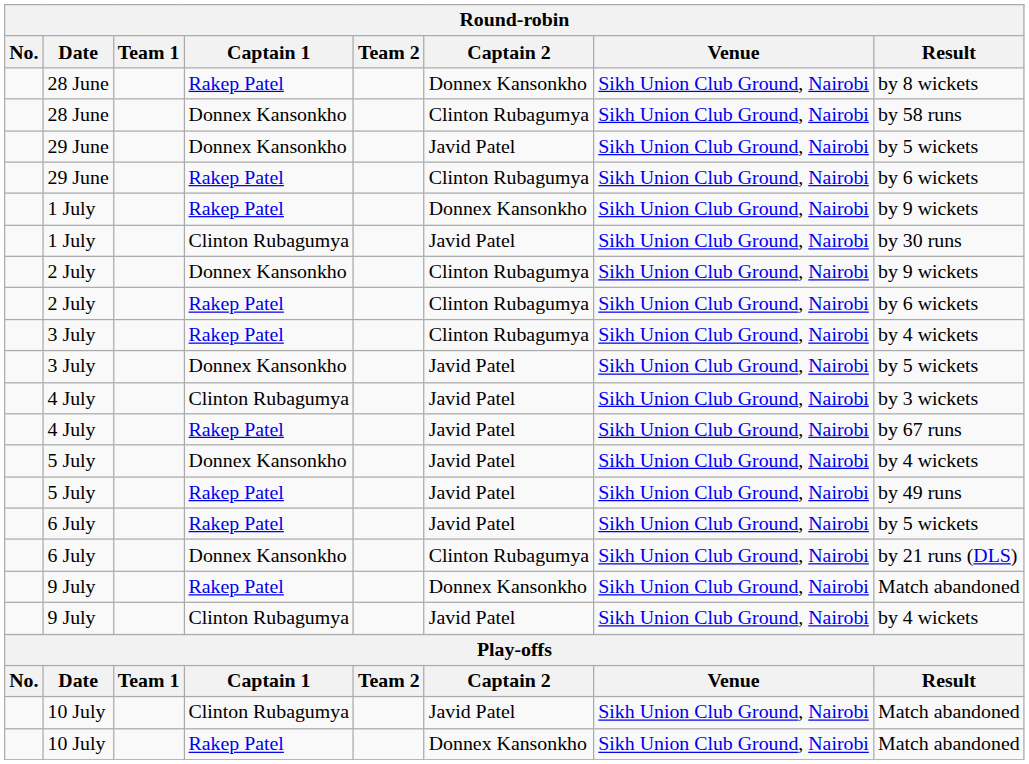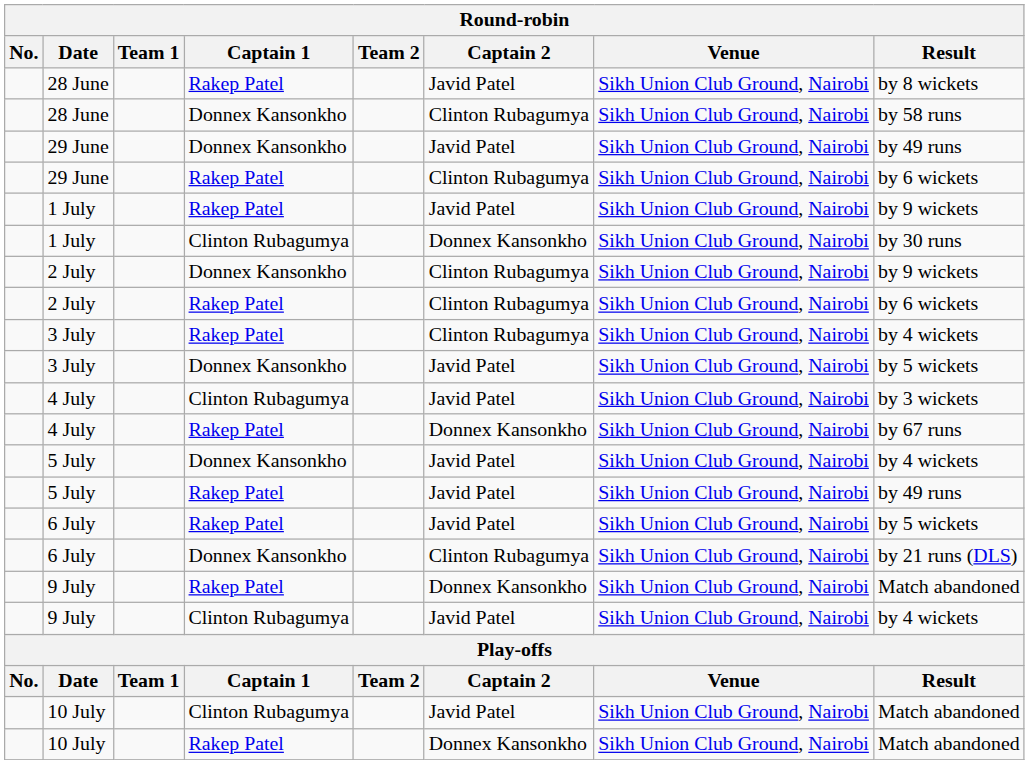 <table class="wikitable">
 <tr>
 <th colspan="9">Round-robin</th>
 </tr>
 <tr>
 <th>No.</th>
 <th>Date</th>
 <th>Team 1</th>
 <th>Captain 1</th>
 <th>Team 2</th>
 <th>Captain 2</th>
 <th>Venue</th>
 <th>Result</th>
 </tr>
 <tr>
 <td></td>
 <td>28 June</td>
 <td></td>
 <td><a href='#'>Rakep Patel</a></td>
 <td></td>
-<td>Donnex Kansonkho</td>
+<td>Javid Patel</td>
 <td><a href='#'>Sikh Union Club Ground</a>, <a href='#'>Nairobi</a></td>
 <td> by 8 wickets</td>
 </tr>
 <tr>
 <td></td>
 <td>28 June</td>
 <td></td>
 <td>Donnex Kansonkho</td>
 <td></td>
 <td>Clinton Rubagumya</td>
 <td><a href='#'>Sikh Union Club Ground</a>, <a href='#'>Nairobi</a></td>
 <td> by 58 runs</td>
 </tr>
 <tr>
 <td></td>
 <td>29 June</td>
 <td></td>
 <td>Donnex Kansonkho</td>
 <td></td>
 <td>Javid Patel</td>
 <td><a href='#'>Sikh Union Club Ground</a>, <a href='#'>Nairobi</a></td>
-<td> by 5 wickets</td>
+<td> by 49 runs</td>
 </tr>
 <tr>
 <td></td>
 <td>29 June</td>
 <td></td>
 <td><a href='#'>Rakep Patel</a></td>
 <td></td>
 <td>Clinton Rubagumya</td>
 <td><a href='#'>Sikh Union Club Ground</a>, <a href='#'>Nairobi</a></td>
 <td> by 6 wickets</td>
 </tr>
 <tr>
 <td></td>
 <td>1 July</td>
 <td></td>
 <td><a href='#'>Rakep Patel</a></td>
 <td></td>
-<td>Donnex Kansonkho</td>
+<td>Javid Patel</td>
 <td><a href='#'>Sikh Union Club Ground</a>, <a href='#'>Nairobi</a></td>
 <td> by 9 wickets</td>
 </tr>
 <tr>
 <td></td>
 <td>1 July</td>
 <td></td>
 <td>Clinton Rubagumya</td>
 <td></td>
-<td>Javid Patel</td>
+<td>Donnex Kansonkho</td>
 <td><a href='#'>Sikh Union Club Ground</a>, <a href='#'>Nairobi</a></td>
 <td> by 30 runs</td>
 </tr>
 <tr>
 <td></td>
 <td>2 July</td>
 <td></td>
 <td>Donnex Kansonkho</td>
 <td></td>
 <td>Clinton Rubagumya</td>
 <td><a href='#'>Sikh Union Club Ground</a>, <a href='#'>Nairobi</a></td>
 <td> by 9 wickets</td>
 </tr>
 <tr>
 <td></td>
 <td>2 July</td>
 <td></td>
 <td><a href='#'>Rakep Patel</a></td>
 <td></td>
 <td>Clinton Rubagumya</td>
 <td><a href='#'>Sikh Union Club Ground</a>, <a href='#'>Nairobi</a></td>
 <td> by 6 wickets</td>
 </tr>
 <tr>
 <td></td>
 <td>3 July</td>
 <td></td>
 <td><a href='#'>Rakep Patel</a></td>
 <td></td>
 <td>Clinton Rubagumya</td>
 <td><a href='#'>Sikh Union Club Ground</a>, <a href='#'>Nairobi</a></td>
 <td> by 4 wickets</td>
 </tr>
 <tr>
 <td></td>
 <td>3 July</td>
 <td></td>
 <td>Donnex Kansonkho</td>
 <td></td>
 <td>Javid Patel</td>
 <td><a href='#'>Sikh Union Club Ground</a>, <a href='#'>Nairobi</a></td>
 <td> by 5 wickets</td>
 </tr>
 <tr>
 <td></td>
 <td>4 July</td>
 <td></td>
 <td>Clinton Rubagumya</td>
 <td></td>
 <td>Javid Patel</td>
 <td><a href='#'>Sikh Union Club Ground</a>, <a href='#'>Nairobi</a></td>
 <td> by 3 wickets</td>
 </tr>
 <tr>
 <td></td>
 <td>4 July</td>
 <td></td>
 <td><a href='#'>Rakep Patel</a></td>
 <td></td>
-<td>Javid Patel</td>
+<td>Donnex Kansonkho</td>
 <td><a href='#'>Sikh Union Club Ground</a>, <a href='#'>Nairobi</a></td>
 <td> by 67 runs</td>
 </tr>
 <tr>
 <td></td>
 <td>5 July</td>
 <td></td>
 <td>Donnex Kansonkho</td>
 <td></td>
 <td>Javid Patel</td>
 <td><a href='#'>Sikh Union Club Ground</a>, <a href='#'>Nairobi</a></td>
 <td> by 4 wickets</td>
 </tr>
 <tr>
 <td></td>
 <td>5 July</td>
 <td></td>
 <td><a href='#'>Rakep Patel</a></td>
 <td></td>
 <td>Javid Patel</td>
 <td><a href='#'>Sikh Union Club Ground</a>, <a href='#'>Nairobi</a></td>
 <td> by 49 runs</td>
 </tr>
 <tr>
 <td></td>
 <td>6 July</td>
 <td></td>
 <td><a href='#'>Rakep Patel</a></td>
 <td></td>
 <td>Javid Patel</td>
 <td><a href='#'>Sikh Union Club Ground</a>, <a href='#'>Nairobi</a></td>
 <td> by 5 wickets</td>
 </tr>
 <tr>
 <td></td>
 <td>6 July</td>
 <td></td>
 <td>Donnex Kansonkho</td>
 <td></td>
 <td>Clinton Rubagumya</td>
 <td><a href='#'>Sikh Union Club Ground</a>, <a href='#'>Nairobi</a></td>
 <td> by 21 runs (<a href='#'>DLS</a>)</td>
 </tr>
 <tr>
 <td></td>
 <td>9 July</td>
 <td></td>
 <td><a href='#'>Rakep Patel</a></td>
 <td></td>
 <td>Donnex Kansonkho</td>
 <td><a href='#'>Sikh Union Club Ground</a>, <a href='#'>Nairobi</a></td>
 <td>Match abandoned</td>
 </tr>
 <tr>
 <td></td>
 <td>9 July</td>
 <td></td>
 <td>Clinton Rubagumya</td>
 <td></td>
 <td>Javid Patel</td>
 <td><a href='#'>Sikh Union Club Ground</a>, <a href='#'>Nairobi</a></td>
 <td> by 4 wickets</td>
 </tr>
 <tr>
 <th colspan="8">Play-offs</th>
 </tr>
 <tr>
 <th>No.</th>
 <th>Date</th>
 <th>Team 1</th>
 <th>Captain 1</th>
 <th>Team 2</th>
 <th>Captain 2</th>
 <th>Venue</th>
 <th>Result</th>
 </tr>
 <tr>
 <td></td>
 <td>10 July</td>
 <td></td>
 <td>Clinton Rubagumya</td>
 <td></td>
 <td>Javid Patel</td>
 <td><a href='#'>Sikh Union Club Ground</a>, <a href='#'>Nairobi</a></td>
 <td>Match abandoned</td>
 </tr>
 <tr>
 <td></td>
 <td>10 July</td>
 <td></td>
 <td><a href='#'>Rakep Patel</a></td>
 <td></td>
 <td>Donnex Kansonkho</td>
 <td><a href='#'>Sikh Union Club Ground</a>, <a href='#'>Nairobi</a></td>
 <td>Match abandoned</td>
 </tr>
 </table>
